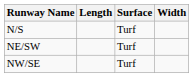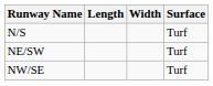 <table class="wikitable">
 <tr>
 <th>Runway Name</th>
 <th>Length</th>
+<th>Width</th>
 <th>Surface</th>
-<th>Width</th>
 </tr>
 <tr>
 <td>N/S</td>
 <td></td>
+<td></td>
 <td>Turf</td>
-<td></td>
 </tr>
 <tr>
 <td>NE/SW</td>
 <td></td>
+<td></td>
 <td>Turf</td>
-<td></td>
 </tr>
 <tr>
 <td>NW/SE</td>
 <td></td>
+<td></td>
 <td>Turf</td>
-<td></td>
 </tr>
 </table>
